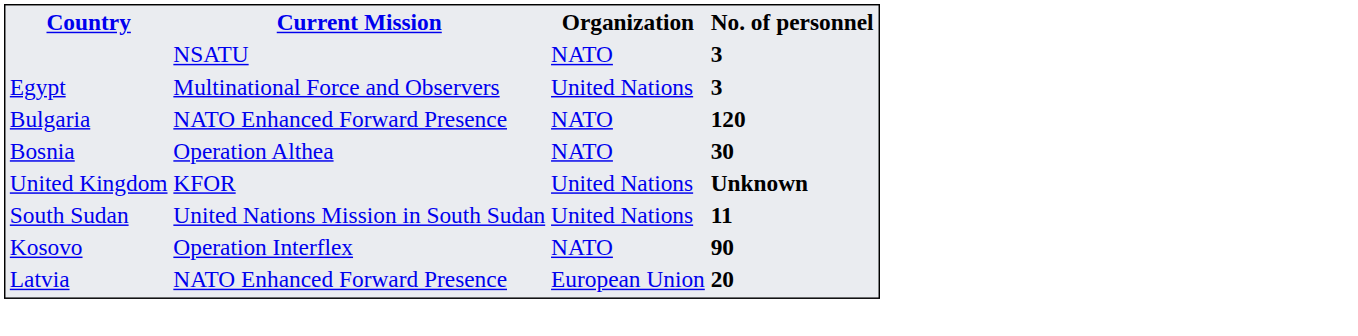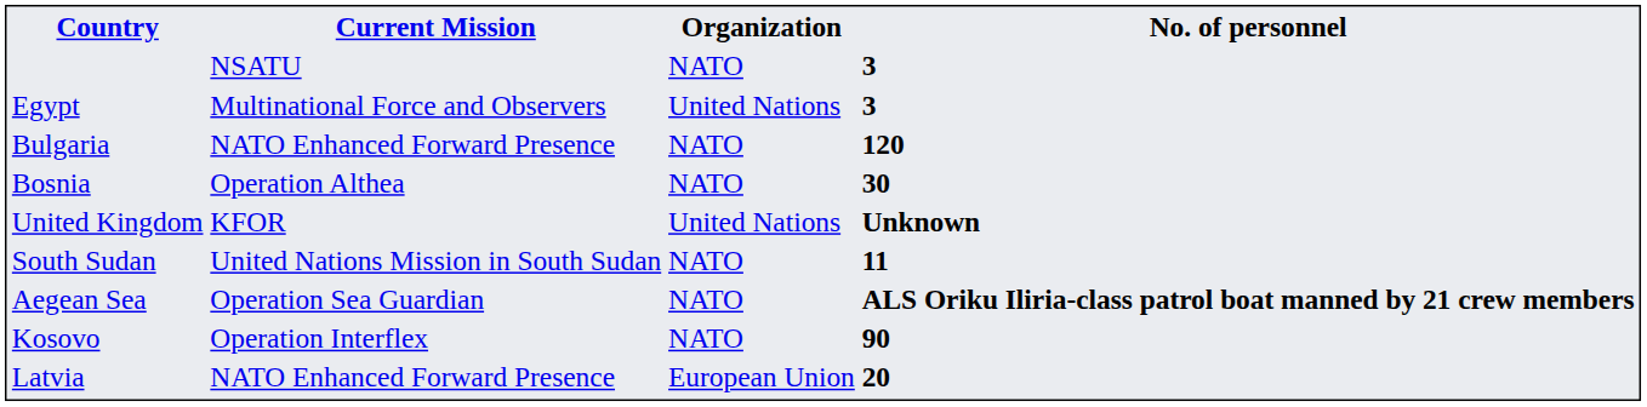 <table style="border:1px solid black; background:#EAECF0; font-size:100%;">
 <tr>
 <th><a href='#'>Country</a></th>
 <th><a href='#'>Current Mission</a></th>
 <th>Organization</th>
 <th>No. of personnel</th>
 </tr>
 <tr>
 <td></td>
 <td><a href='#'>NSATU</a></td>
 <td><a href='#'>NATO</a></td>
 <td><strong>3</strong></td>
 </tr>
 <tr>
 <td> <a href='#'>Egypt</a></td>
 <td><a href='#'>Multinational Force and Observers</a></td>
 <td><a href='#'>United Nations</a></td>
 <td><strong>3</strong></td>
 </tr>
 <tr>
 <td> <a href='#'>Bulgaria</a></td>
 <td><a href='#'>NATO Enhanced Forward Presence</a></td>
 <td><a href='#'>NATO</a></td>
 <td><strong>120</strong></td>
 </tr>
 <tr>
 <td> <a href='#'>Bosnia</a></td>
 <td><a href='#'>Operation Althea</a></td>
 <td><a href='#'>NATO</a></td>
 <td><strong>30</strong></td>
 </tr>
 <tr>
 <td> <a href='#'>United Kingdom</a></td>
 <td><a href='#'>KFOR</a></td>
 <td><a href='#'>United Nations</a></td>
 <td><strong>Unknown</strong></td>
 </tr>
 <tr>
 <td> <a href='#'>South Sudan</a></td>
 <td><a href='#'>United Nations Mission in South Sudan</a></td>
-<td><a href='#'>United Nations</a></td>
+<td><a href='#'>NATO</a></td>
 <td><strong>11</strong></td>
+</tr>
+<tr>
+<td> <a href='#'>Aegean Sea</a></td>
+<td><a href='#'>Operation Sea Guardian</a></td>
+<td><a href='#'>NATO</a></td>
+<td><strong>ALS Oriku Iliria-class patrol boat manned by 21 crew members</strong></td>
 </tr>
 <tr>
 <td> <a href='#'>Kosovo</a></td>
 <td><a href='#'>Operation Interflex</a></td>
 <td><a href='#'>NATO</a></td>
 <td><strong>90</strong></td>
 </tr>
 <tr>
 <td> <a href='#'>Latvia</a></td>
 <td><a href='#'>NATO Enhanced Forward Presence</a></td>
 <td><a href='#'>European Union</a></td>
 <td><strong>20</strong></td>
 </tr>
 </table>
